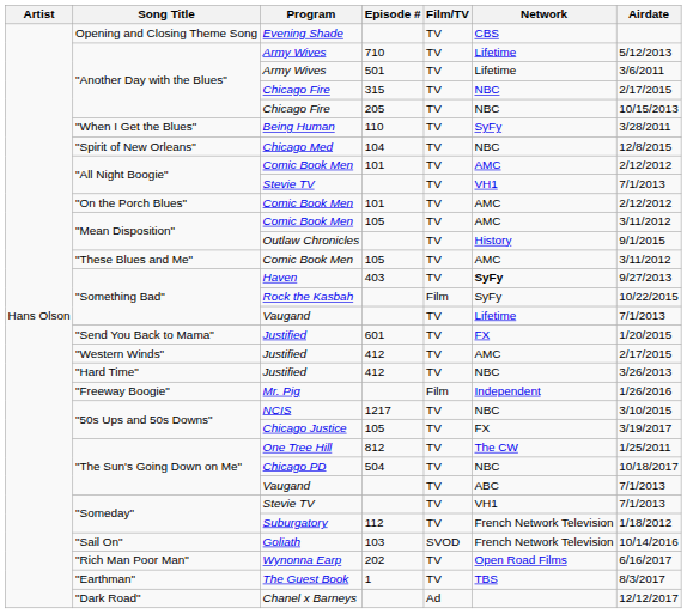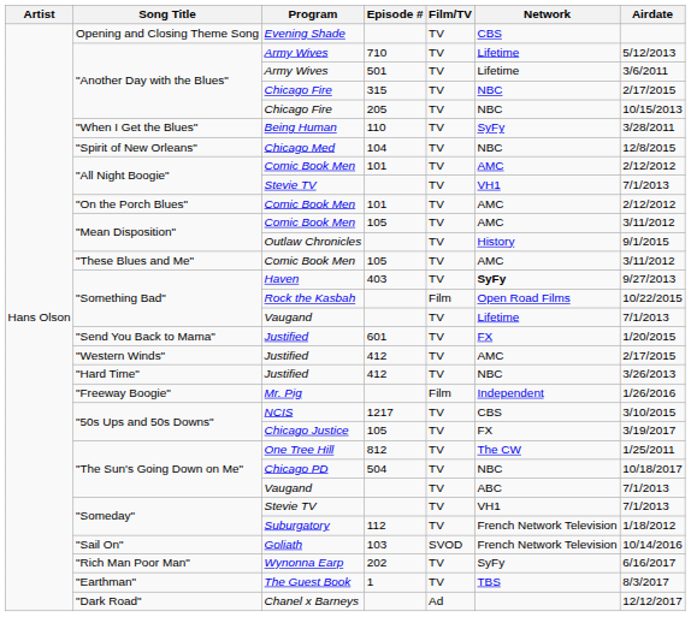 <table class="wikitable">
 <tr>
 <th>Artist</th>
 <th>Song Title</th>
 <th>Program</th>
 <th>Episode #</th>
 <th>Film/TV</th>
 <th>Network</th>
 <th>Airdate</th>
 </tr>
 <tr>
 <td rowspan="31">Hans Olson</td>
 <td>Opening and Closing Theme Song</td>
 <td><em><a href='#'>Evening Shade</a></em></td>
 <td></td>
 <td>TV</td>
 <td><a href='#'>CBS</a></td>
 <td></td>
 </tr>
 <tr>
 <td rowspan="4">"Another Day with the Blues"</td>
 <td><em><a href='#'>Army Wives</a></em></td>
 <td>710</td>
 <td>TV</td>
 <td><a href='#'>Lifetime</a></td>
 <td>5/12/2013</td>
 </tr>
 <tr>
 <td><em>Army Wives</em></td>
 <td>501</td>
 <td>TV</td>
 <td>Lifetime</td>
 <td>3/6/2011</td>
 </tr>
 <tr>
 <td><a href='#'><em>Chicago Fire</em></a></td>
 <td>315</td>
 <td>TV</td>
 <td><a href='#'>NBC</a></td>
 <td>2/17/2015</td>
 </tr>
 <tr>
 <td><em>Chicago Fire</em></td>
 <td>205</td>
 <td>TV</td>
 <td>NBC</td>
 <td>10/15/2013</td>
 </tr>
 <tr>
 <td>"When I Get the Blues"</td>
 <td><a href='#'><em>Being Human</em></a></td>
 <td>110</td>
 <td>TV</td>
 <td><a href='#'>SyFy</a></td>
 <td>3/28/2011</td>
 </tr>
 <tr>
 <td>"Spirit of New Orleans"</td>
 <td><em><a href='#'>Chicago Med</a></em></td>
 <td>104</td>
 <td>TV</td>
 <td>NBC</td>
 <td>12/8/2015</td>
 </tr>
 <tr>
 <td rowspan="2">"All Night Boogie"</td>
 <td><em><a href='#'>Comic Book Men</a></em></td>
 <td>101</td>
 <td>TV</td>
 <td><a href='#'>AMC</a></td>
 <td>2/12/2012</td>
 </tr>
 <tr>
 <td><em><a href='#'>Stevie TV</a></em></td>
 <td></td>
 <td>TV</td>
 <td><a href='#'>VH1</a></td>
 <td>7/1/2013</td>
 </tr>
 <tr>
 <td>"On the Porch Blues"</td>
 <td><em><a href='#'>Comic Book Men</a></em></td>
 <td>101</td>
 <td>TV</td>
 <td>AMC</td>
 <td>2/12/2012</td>
 </tr>
 <tr>
 <td rowspan="2">"Mean Disposition"</td>
 <td><em><a href='#'>Comic Book Men</a></em></td>
 <td>105</td>
 <td>TV</td>
 <td>AMC</td>
 <td>3/11/2012</td>
 </tr>
 <tr>
 <td><em>Outlaw Chronicles</em></td>
 <td></td>
 <td>TV</td>
 <td><a href='#'>History</a></td>
 <td>9/1/2015</td>
 </tr>
 <tr>
 <td>"These Blues and Me"</td>
 <td><em>Comic Book Men</em></td>
 <td>105</td>
 <td>TV</td>
 <td>AMC</td>
 <td>3/11/2012</td>
 </tr>
 <tr>
 <td rowspan="3">"Something Bad"</td>
 <td><a href='#'><em>Haven</em></a></td>
 <td>403</td>
 <td>TV</td>
 <td><strong>SyFy</strong></td>
 <td>9/27/2013</td>
 </tr>
 <tr>
 <td><a href='#'><em>Rock the Kasbah</em></a></td>
 <td></td>
 <td>Film</td>
-<td>SyFy</td>
+<td><a href='#'>Open Road Films</a></td>
 <td>10/22/2015</td>
 </tr>
 <tr>
 <td><em>Vaugand</em></td>
 <td></td>
 <td>TV</td>
 <td><a href='#'>Lifetime</a></td>
 <td>7/1/2013</td>
 </tr>
 <tr>
 <td>"Send You Back to Mama"</td>
 <td><a href='#'><em>Justified</em></a></td>
 <td>601</td>
 <td>TV</td>
 <td><a href='#'>FX</a></td>
 <td>1/20/2015</td>
 </tr>
 <tr>
 <td>"Western Winds"</td>
 <td><em>Justified</em></td>
 <td>412</td>
 <td>TV</td>
 <td>AMC</td>
 <td>2/17/2015</td>
 </tr>
 <tr>
 <td>"Hard Time"</td>
 <td><em>Justified</em></td>
 <td>412</td>
 <td>TV</td>
 <td>NBC</td>
 <td>3/26/2013</td>
 </tr>
 <tr>
 <td>"Freeway Boogie"</td>
 <td><em><a href='#'>Mr. Pig</a></em></td>
 <td></td>
 <td>Film</td>
 <td><a href='#'>Independent</a></td>
 <td>1/26/2016</td>
 </tr>
 <tr>
 <td rowspan="2">"50s Ups and 50s Downs"</td>
 <td><em><a href='#'>NCIS</a></em></td>
 <td>1217</td>
 <td>TV</td>
-<td>NBC</td>
+<td>CBS</td>
 <td>3/10/2015</td>
 </tr>
 <tr>
 <td><em><a href='#'>Chicago Justice</a></em></td>
 <td>105</td>
 <td>TV</td>
 <td>FX</td>
 <td>3/19/2017</td>
 </tr>
 <tr>
 <td rowspan="3">"The Sun's Going Down on Me"</td>
 <td><a href='#'><em>One Tree Hill</em></a></td>
 <td>812</td>
 <td>TV</td>
 <td><a href='#'>The CW</a></td>
 <td>1/25/2011</td>
 </tr>
 <tr>
 <td><a href='#'><em>Chicago PD</em></a></td>
 <td>504</td>
 <td>TV</td>
 <td>NBC</td>
 <td>10/18/2017</td>
 </tr>
 <tr>
 <td><em>Vaugand</em></td>
 <td></td>
 <td>TV</td>
 <td>ABC</td>
 <td>7/1/2013</td>
 </tr>
 <tr>
 <td rowspan="2">"Someday"</td>
 <td><em>Stevie TV</em></td>
 <td></td>
 <td>TV</td>
 <td>VH1</td>
 <td>7/1/2013</td>
 </tr>
 <tr>
 <td><em><a href='#'>Suburgatory</a></em></td>
 <td>112</td>
 <td>TV</td>
 <td>French Network Television</td>
 <td>1/18/2012</td>
 </tr>
 <tr>
 <td>"Sail On"</td>
 <td><a href='#'><em>Goliath</em></a></td>
 <td>103</td>
 <td>SVOD</td>
 <td>French Network Television</td>
 <td>10/14/2016</td>
 </tr>
 <tr>
 <td>"Rich Man Poor Man"</td>
 <td><a href='#'><em>Wynonna Earp</em></a></td>
 <td>202</td>
 <td>TV</td>
-<td><a href='#'>Open Road Films</a></td>
+<td>SyFy</td>
 <td>6/16/2017</td>
 </tr>
 <tr>
 <td>"Earthman"</td>
 <td><em><a href='#'>The Guest Book</a></em></td>
 <td>1</td>
 <td>TV</td>
 <td><a href='#'>TBS</a></td>
 <td>8/3/2017</td>
 </tr>
 <tr>
 <td>"Dark Road"</td>
 <td><em>Chanel x Barneys</em></td>
 <td></td>
 <td>Ad</td>
 <td></td>
 <td>12/12/2017</td>
 </tr>
 </table>
